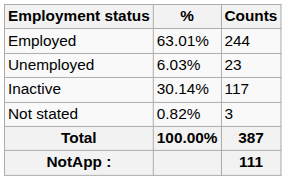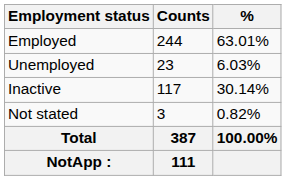 <table class="wikitable sortable">
 <tr>
 <th>Employment status</th>
+<th>Counts</th>
 <th>%</th>
-<th>Counts</th>
 </tr>
 <tr>
 <td>Employed</td>
+<td>244</td>
 <td>63.01%</td>
-<td>244</td>
 </tr>
 <tr>
 <td>Unemployed</td>
+<td>23</td>
 <td>6.03%</td>
-<td>23</td>
 </tr>
 <tr>
 <td>Inactive</td>
+<td>117</td>
 <td>30.14%</td>
-<td>117</td>
 </tr>
 <tr>
 <td>Not stated</td>
+<td>3</td>
 <td>0.82%</td>
-<td>3</td>
 </tr>
 <tr>
 <th>Total</th>
+<th>387</th>
 <th>100.00%</th>
-<th>387</th>
 </tr>
 <tr>
 <th>NotApp :</th>
+<th>111</th>
 <th></th>
-<th>111</th>
 </tr>
 </table>
